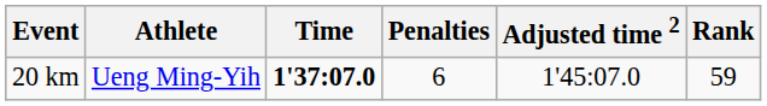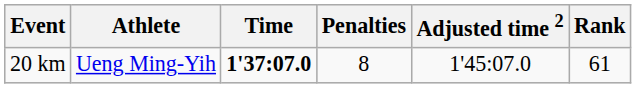 <table class="wikitable" style="font-size:90%">
 <tr>
 <th>Event</th>
 <th>Athlete</th>
 <th>Time</th>
 <th>Penalties</th>
 <th>Adjusted time <sup>2</sup></th>
 <th>Rank</th>
 </tr>
 <tr>
 <td>20 km</td>
 <td><a href='#'>Ueng Ming-Yih</a></td>
 <td align="center"><strong>1'37:07.0</strong></td>
-<td align="center">6</td>
+<td align="center">8</td>
 <td align="center">1'45:07.0</td>
-<td align="center">59</td>
+<td align="center">61</td>
 </tr>
 </table>
